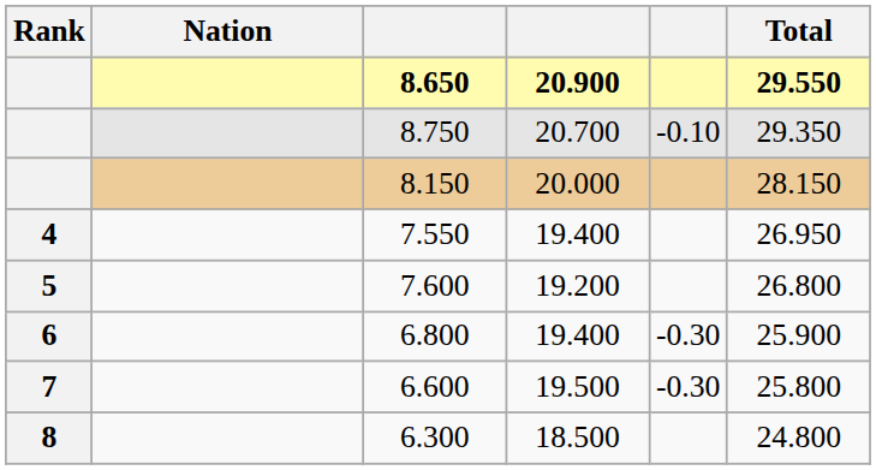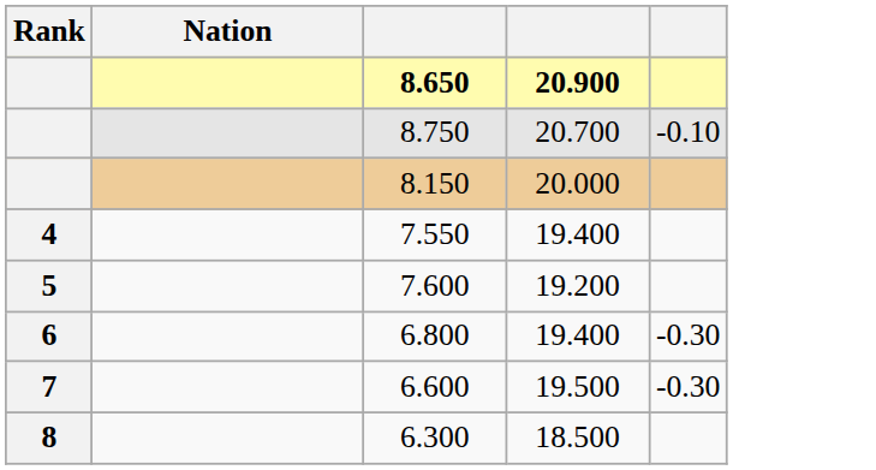 <table class="wikitable sortable" style="text-align:center; font-size:90%">
 <tr>
 <th scope="col" style="width:20px;">Rank</th>
 <th ! scope="col" style="width:120px;">Nation</th>
 <th ! scope="col" style="width:60px;"></th>
 <th ! scope="col" style="width:60px;"></th>
 <th ! scope="col" style="width:30px;"></th>
-<th ! scope="col" style="width:60px;">Total</th>
 </tr>
 <tr bgcolor=fffcaf>
 <th scope=row></th>
 <td align=left></td>
 <td><strong>8.650</strong></td>
 <td><strong>20.900</strong></td>
 <td></td>
-<td><strong>29.550</strong></td>
 </tr>
 <tr bgcolor=e5e5e5>
 <th scope=row></th>
 <td align=left></td>
 <td>8.750</td>
 <td>20.700</td>
 <td>-0.10</td>
-<td>29.350</td>
 </tr>
 <tr bgcolor=eecc99>
 <th scope=row></th>
 <td align=left></td>
 <td>8.150</td>
 <td>20.000</td>
 <td></td>
-<td>28.150</td>
 </tr>
 <tr>
 <th scope=row>4</th>
 <td align=left></td>
 <td>7.550</td>
 <td>19.400</td>
 <td></td>
-<td>26.950</td>
 </tr>
 <tr>
 <th scope=row>5</th>
 <td align=left></td>
 <td>7.600</td>
 <td>19.200</td>
 <td></td>
-<td>26.800</td>
 </tr>
 <tr>
 <th scope=row>6</th>
 <td align=left></td>
 <td>6.800</td>
 <td>19.400</td>
 <td>-0.30</td>
-<td>25.900</td>
 </tr>
 <tr>
 <th scope=row>7</th>
 <td align=left></td>
 <td>6.600</td>
 <td>19.500</td>
 <td>-0.30</td>
-<td>25.800</td>
 </tr>
 <tr>
 <th scope=row>8</th>
 <td align=left></td>
 <td>6.300</td>
 <td>18.500</td>
 <td></td>
-<td>24.800</td>
 </tr>
 </table>
